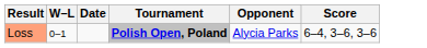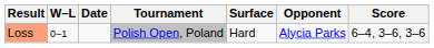 <table class="wikitable">
 <tr>
 <th>Result</th>
 <th class="unsortable">W–L</th>
 <th>Date</th>
 <th>Tournament</th>
+<th>Surface</th>
 <th>Opponent</th>
 <th class="unsortable">Score</th>
 </tr>
 <tr>
 <td bgcolor=ffa07a>Loss</td>
 <td><small>0–1</small></td>
 <td><a href='#'></a></td>
-<td bgcolor=silver><strong><a href='#'>Polish Open</a>, Poland</strong></td>
+<td bgcolor=silver><a href='#'>Polish Open</a>, Poland</td>
+<td>Hard</td>
 <td> <a href='#'>Alycia Parks</a></td>
 <td>6–4, 3–6, 3–6</td>
 </tr>
 </table>
